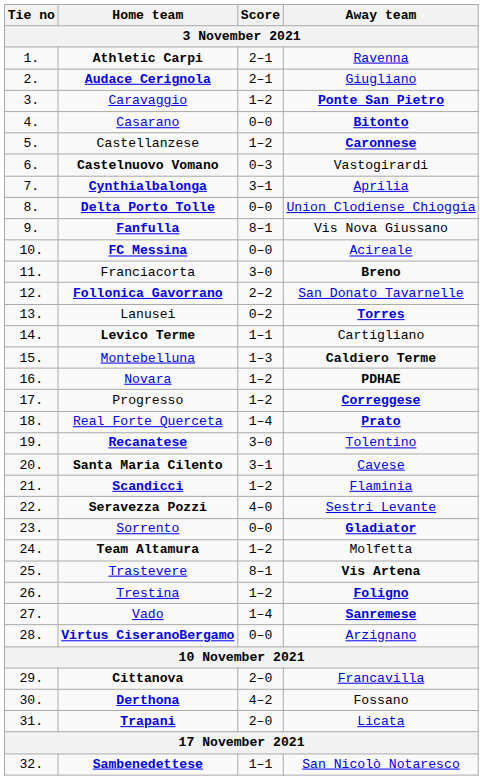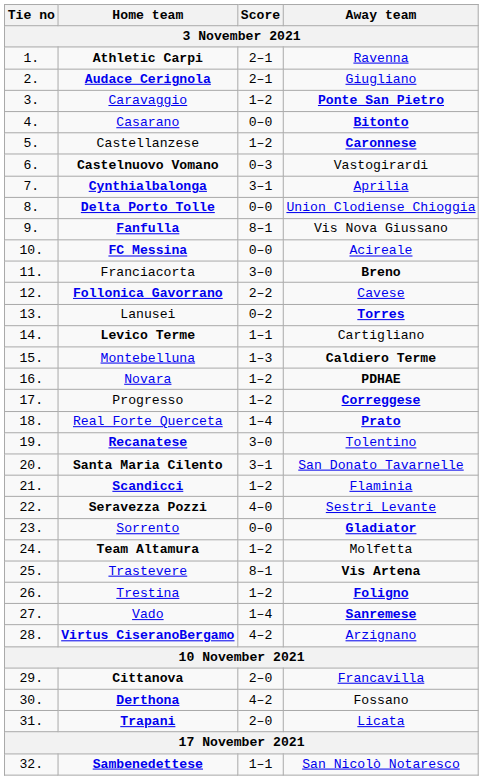 <table class="wikitable" style="text-align: center">
 <tr>
 <th>Tie no</th>
 <th>Home team</th>
 <th>Score</th>
 <th>Away team</th>
 </tr>
 <tr>
 <th colspan="4">3 November 2021</th>
 </tr>
 <tr>
 <td>1.</td>
 <td><strong>Athletic Carpi</strong></td>
 <td>2–1</td>
 <td><a href='#'>Ravenna</a></td>
 </tr>
 <tr>
 <td>2.</td>
 <td><strong><a href='#'>Audace Cerignola</a></strong></td>
 <td>2–1</td>
 <td><a href='#'>Giugliano</a></td>
 </tr>
 <tr>
 <td>3.</td>
 <td><a href='#'>Caravaggio</a></td>
 <td>1–2</td>
 <td><strong><a href='#'>Ponte San Pietro</a></strong></td>
 </tr>
 <tr>
 <td>4.</td>
 <td><a href='#'>Casarano</a></td>
 <td>0–0 </td>
 <td><strong><a href='#'>Bitonto</a></strong></td>
 </tr>
 <tr>
 <td>5.</td>
 <td>Castellanzese</td>
 <td>1–2</td>
 <td><strong><a href='#'>Caronnese</a></strong></td>
 </tr>
 <tr>
 <td>6.</td>
 <td><strong>Castelnuovo Vomano</strong></td>
 <td>0–3</td>
 <td>Vastogirardi</td>
 </tr>
 <tr>
 <td>7.</td>
 <td><strong><a href='#'>Cynthialbalonga</a></strong></td>
 <td>3–1</td>
 <td><a href='#'>Aprilia</a></td>
 </tr>
 <tr>
 <td>8.</td>
 <td><strong><a href='#'>Delta Porto Tolle</a></strong></td>
 <td>0–0 </td>
 <td><a href='#'>Union Clodiense Chioggia</a></td>
 </tr>
 <tr>
 <td>9.</td>
 <td><strong><a href='#'>Fanfulla</a></strong></td>
 <td>8–1</td>
 <td>Vis Nova Giussano</td>
 </tr>
 <tr>
 <td>10.</td>
 <td><strong><a href='#'>FC Messina</a></strong></td>
 <td>0–0 </td>
 <td><a href='#'>Acireale</a></td>
 </tr>
 <tr>
 <td>11.</td>
 <td>Franciacorta</td>
 <td>3–0</td>
 <td><strong>Breno</strong></td>
 </tr>
 <tr>
 <td>12.</td>
 <td><strong><a href='#'>Follonica Gavorrano</a></strong></td>
 <td>2–2 </td>
-<td><a href='#'>San Donato Tavarnelle</a></td>
+<td><a href='#'>Cavese</a></td>
 </tr>
 <tr>
 <td>13.</td>
 <td>Lanusei</td>
 <td>0–2</td>
 <td><strong><a href='#'>Torres</a></strong></td>
 </tr>
 <tr>
 <td>14.</td>
 <td><strong>Levico Terme</strong></td>
 <td>1–1 </td>
 <td>Cartigliano</td>
 </tr>
 <tr>
 <td>15.</td>
 <td><a href='#'>Montebelluna</a></td>
 <td>1–3</td>
 <td><strong>Caldiero Terme</strong></td>
 </tr>
 <tr>
 <td>16.</td>
 <td><a href='#'>Novara</a></td>
 <td>1–2</td>
 <td><strong>PDHAE</strong></td>
 </tr>
 <tr>
 <td>17.</td>
 <td>Progresso</td>
 <td>1–2</td>
 <td><strong><a href='#'>Correggese</a></strong></td>
 </tr>
 <tr>
 <td>18.</td>
 <td><a href='#'>Real Forte Querceta</a></td>
 <td>1–4</td>
 <td><strong><a href='#'>Prato</a></strong></td>
 </tr>
 <tr>
 <td>19.</td>
 <td><strong><a href='#'>Recanatese</a></strong></td>
 <td>3–0</td>
 <td><a href='#'>Tolentino</a></td>
 </tr>
 <tr>
 <td>20.</td>
 <td><strong>Santa Maria Cilento</strong></td>
 <td>3–1</td>
-<td><a href='#'>Cavese</a></td>
+<td><a href='#'>San Donato Tavarnelle</a></td>
 </tr>
 <tr>
 <td>21.</td>
 <td><strong><a href='#'>Scandicci</a></strong></td>
 <td>1–2</td>
 <td><a href='#'>Flaminia</a></td>
 </tr>
 <tr>
 <td>22.</td>
 <td><strong>Seravezza Pozzi</strong></td>
 <td>4–0</td>
 <td><a href='#'>Sestri Levante</a></td>
 </tr>
 <tr>
 <td>23.</td>
 <td><a href='#'>Sorrento</a></td>
 <td>0–0 </td>
 <td><strong><a href='#'>Gladiator</a></strong></td>
 </tr>
 <tr>
 <td>24.</td>
 <td><strong>Team Altamura</strong></td>
 <td>1–2</td>
 <td>Molfetta</td>
 </tr>
 <tr>
 <td>25.</td>
 <td><a href='#'>Trastevere</a></td>
 <td>8–1</td>
 <td><strong>Vis Artena</strong></td>
 </tr>
 <tr>
 <td>26.</td>
 <td><a href='#'>Trestina</a></td>
 <td>1–2</td>
 <td><strong><a href='#'>Foligno</a></strong></td>
 </tr>
 <tr>
 <td>27.</td>
 <td><a href='#'>Vado</a></td>
 <td>1–4</td>
 <td><strong><a href='#'>Sanremese</a></strong></td>
 </tr>
 <tr>
 <td>28.</td>
 <td><strong><a href='#'>Virtus CiseranoBergamo</a></strong></td>
-<td>0–0 </td>
+<td>4–2</td>
 <td><a href='#'>Arzignano</a></td>
 </tr>
 <tr>
 <th colspan="4">10 November 2021</th>
 </tr>
 <tr>
 <td>29.</td>
 <td><strong>Cittanova</strong></td>
 <td>2–0</td>
 <td><a href='#'>Francavilla</a></td>
 </tr>
 <tr>
 <td>30.</td>
 <td><strong><a href='#'>Derthona</a></strong></td>
 <td>4–2</td>
 <td>Fossano</td>
 </tr>
 <tr>
 <td>31.</td>
 <td><strong><a href='#'>Trapani</a></strong></td>
 <td>2–0</td>
 <td><a href='#'>Licata</a></td>
 </tr>
 <tr>
 <th colspan="4">17 November 2021</th>
 </tr>
 <tr>
 <td>32.</td>
 <td><strong><a href='#'>Sambenedettese</a></strong></td>
 <td>1–1 </td>
 <td><a href='#'>San Nicolò Notaresco</a></td>
 </tr>
 </table>
